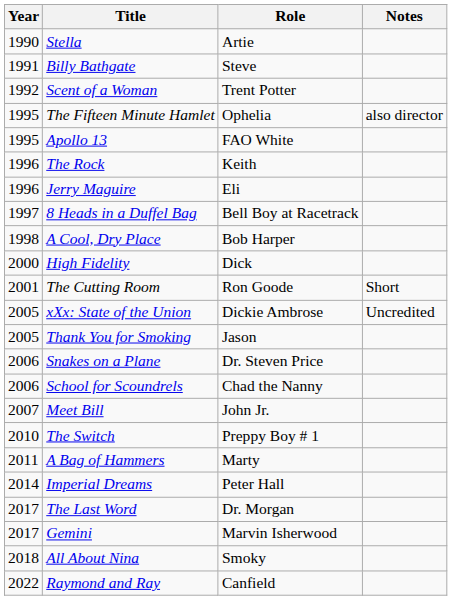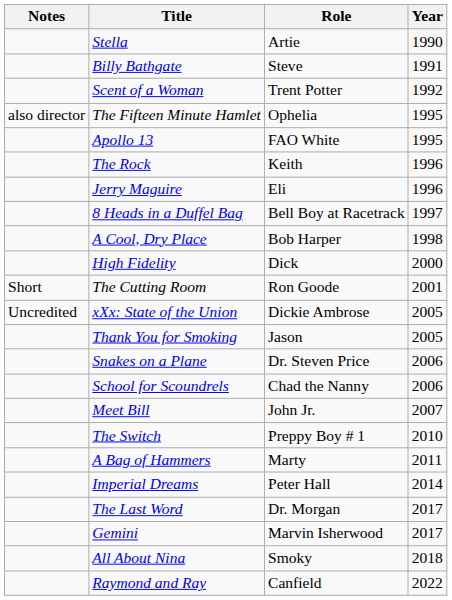 <table class="wikitable">
 <tr>
-<th>Year</th>
+<th class="unsortable">Notes</th>
 <th>Title</th>
 <th>Role</th>
-<th class="unsortable">Notes</th>
+<th>Year</th>
 </tr>
 <tr>
-<td>1990</td>
+<td></td>
 <td><em><a href='#'>Stella</a></em></td>
 <td>Artie</td>
-<td></td>
+<td>1990</td>
 </tr>
 <tr>
-<td>1991</td>
+<td></td>
 <td><em><a href='#'>Billy Bathgate</a></em></td>
 <td>Steve</td>
-<td></td>
+<td>1991</td>
 </tr>
 <tr>
-<td>1992</td>
+<td></td>
 <td><em><a href='#'>Scent of a Woman</a></em></td>
 <td>Trent Potter</td>
-<td></td>
+<td>1992</td>
 </tr>
 <tr>
-<td>1995</td>
+<td>also director</td>
 <td><em>The Fifteen Minute Hamlet</em></td>
 <td>Ophelia</td>
-<td>also director</td>
+<td>1995</td>
 </tr>
 <tr>
-<td>1995</td>
+<td></td>
 <td><em><a href='#'>Apollo 13</a></em></td>
 <td>FAO White</td>
-<td></td>
+<td>1995</td>
 </tr>
 <tr>
-<td>1996</td>
+<td></td>
 <td><em><a href='#'>The Rock</a></em></td>
 <td>Keith</td>
-<td></td>
+<td>1996</td>
 </tr>
 <tr>
-<td>1996</td>
+<td></td>
 <td><em><a href='#'>Jerry Maguire</a></em></td>
 <td>Eli</td>
-<td></td>
+<td>1996</td>
 </tr>
 <tr>
-<td>1997</td>
+<td></td>
 <td><em><a href='#'>8 Heads in a Duffel Bag</a></em></td>
 <td>Bell Boy at Racetrack</td>
-<td></td>
+<td>1997</td>
 </tr>
 <tr>
-<td>1998</td>
+<td></td>
 <td><em><a href='#'>A Cool, Dry Place</a></em></td>
 <td>Bob Harper</td>
-<td></td>
+<td>1998</td>
 </tr>
 <tr>
-<td>2000</td>
+<td></td>
 <td><em><a href='#'>High Fidelity</a></em></td>
 <td>Dick</td>
-<td></td>
+<td>2000</td>
 </tr>
 <tr>
-<td>2001</td>
+<td>Short</td>
 <td><em>The Cutting Room</em></td>
 <td>Ron Goode</td>
-<td>Short</td>
+<td>2001</td>
 </tr>
 <tr>
-<td>2005</td>
+<td>Uncredited</td>
 <td><em><a href='#'>xXx: State of the Union</a></em></td>
 <td>Dickie Ambrose</td>
-<td>Uncredited</td>
+<td>2005</td>
 </tr>
 <tr>
-<td>2005</td>
+<td></td>
 <td><em><a href='#'>Thank You for Smoking</a></em></td>
 <td>Jason</td>
-<td></td>
+<td>2005</td>
 </tr>
 <tr>
-<td>2006</td>
+<td></td>
 <td><em><a href='#'>Snakes on a Plane</a></em></td>
 <td>Dr. Steven Price</td>
-<td></td>
+<td>2006</td>
 </tr>
 <tr>
-<td>2006</td>
+<td></td>
 <td><em><a href='#'>School for Scoundrels</a></em></td>
 <td>Chad the Nanny</td>
-<td></td>
+<td>2006</td>
 </tr>
 <tr>
-<td>2007</td>
+<td></td>
 <td><em><a href='#'>Meet Bill</a></em></td>
 <td>John Jr.</td>
-<td></td>
+<td>2007</td>
 </tr>
 <tr>
-<td>2010</td>
+<td></td>
 <td><em><a href='#'>The Switch</a></em></td>
 <td>Preppy Boy # 1</td>
-<td></td>
+<td>2010</td>
 </tr>
 <tr>
-<td>2011</td>
+<td></td>
 <td><em><a href='#'>A Bag of Hammers</a></em></td>
 <td>Marty</td>
-<td></td>
+<td>2011</td>
 </tr>
 <tr>
-<td>2014</td>
+<td></td>
 <td><em><a href='#'>Imperial Dreams</a></em></td>
 <td>Peter Hall</td>
-<td></td>
+<td>2014</td>
 </tr>
 <tr>
-<td>2017</td>
+<td></td>
 <td><em><a href='#'>The Last Word</a></em></td>
 <td>Dr. Morgan</td>
-<td></td>
+<td>2017</td>
 </tr>
 <tr>
-<td>2017</td>
+<td></td>
 <td><em><a href='#'>Gemini</a></em></td>
 <td>Marvin Isherwood</td>
-<td></td>
+<td>2017</td>
 </tr>
 <tr>
-<td>2018</td>
+<td></td>
 <td><em><a href='#'>All About Nina</a></em></td>
 <td>Smoky</td>
-<td></td>
+<td>2018</td>
 </tr>
 <tr>
-<td>2022</td>
+<td></td>
 <td><em><a href='#'>Raymond and Ray</a></em></td>
 <td>Canfield</td>
-<td></td>
+<td>2022</td>
 </tr>
 </table>
